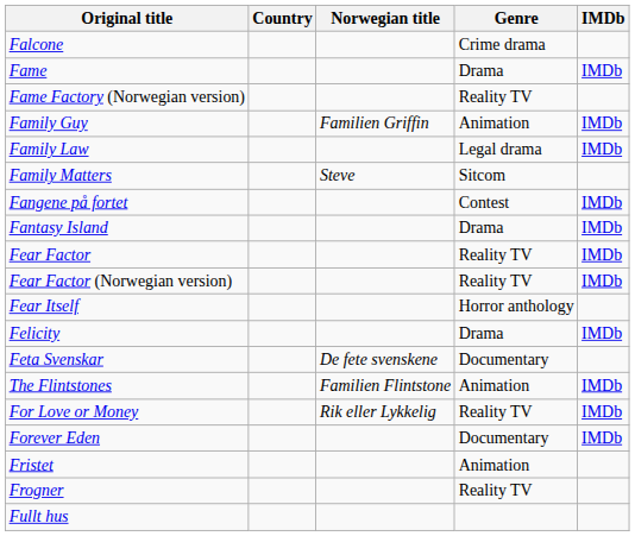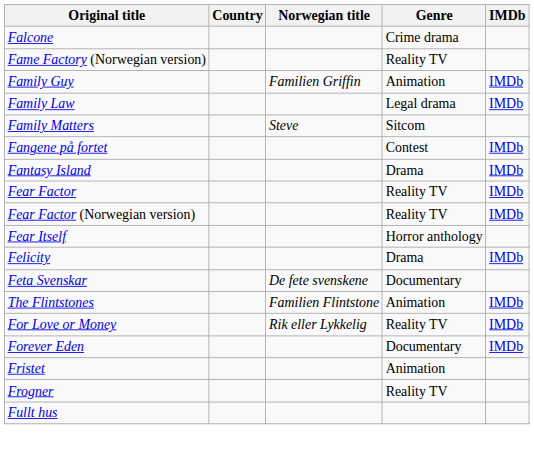 <table class="wikitable">
 <tr>
 <th>Original title</th>
 <th>Country</th>
 <th>Norwegian title</th>
 <th>Genre</th>
 <th>IMDb</th>
 </tr>
 <tr>
 <td><em><a href='#'>Falcone</a></em></td>
 <td></td>
 <td></td>
 <td>Crime drama</td>
 <td></td>
-</tr>
-<tr>
-<td><em><a href='#'>Fame</a></em></td>
-<td></td>
-<td></td>
-<td>Drama</td>
-<td><a href='#'>IMDb</a></td>
 </tr>
 <tr>
 <td><em><a href='#'>Fame Factory</a></em>   (Norwegian version)</td>
 <td></td>
 <td></td>
 <td>Reality TV</td>
 <td></td>
 </tr>
 <tr>
 <td><em><a href='#'>Family Guy</a></em></td>
 <td></td>
 <td><em>Familien Griffin</em></td>
 <td>Animation</td>
 <td><a href='#'>IMDb</a></td>
 </tr>
 <tr>
 <td><em><a href='#'>Family Law</a></em></td>
 <td></td>
 <td></td>
 <td>Legal drama</td>
 <td><a href='#'>IMDb</a></td>
 </tr>
 <tr>
 <td><em><a href='#'>Family Matters</a></em></td>
 <td></td>
 <td><em>Steve</em></td>
 <td>Sitcom</td>
 <td></td>
 </tr>
 <tr>
 <td><em><a href='#'>Fangene på fortet</a></em></td>
 <td></td>
 <td></td>
 <td>Contest</td>
 <td><a href='#'>IMDb</a></td>
 </tr>
 <tr>
 <td><em><a href='#'>Fantasy Island</a></em></td>
 <td></td>
 <td></td>
 <td>Drama</td>
 <td><a href='#'>IMDb</a></td>
 </tr>
 <tr>
 <td><em><a href='#'>Fear Factor</a></em></td>
 <td></td>
 <td></td>
 <td>Reality TV</td>
 <td><a href='#'>IMDb</a></td>
 </tr>
 <tr>
 <td><em><a href='#'>Fear Factor</a></em>  (Norwegian version)</td>
 <td></td>
 <td></td>
 <td>Reality TV</td>
 <td><a href='#'>IMDb</a></td>
 </tr>
 <tr>
 <td><em><a href='#'>Fear Itself</a></em></td>
 <td></td>
 <td></td>
 <td>Horror anthology</td>
 <td></td>
 </tr>
 <tr>
 <td><em><a href='#'>Felicity</a></em></td>
 <td></td>
 <td></td>
 <td>Drama</td>
 <td><a href='#'>IMDb</a></td>
 </tr>
 <tr>
 <td><em><a href='#'>Feta Svenskar</a></em></td>
 <td></td>
 <td><em>De fete svenskene</em></td>
 <td>Documentary</td>
 <td></td>
 </tr>
 <tr>
 <td><em><a href='#'>The Flintstones</a></em></td>
 <td></td>
 <td><em>Familien Flintstone</em></td>
 <td>Animation</td>
 <td><a href='#'>IMDb</a></td>
 </tr>
 <tr>
 <td><em><a href='#'>For Love or Money</a></em></td>
 <td></td>
 <td><em>Rik eller Lykkelig</em></td>
 <td>Reality TV</td>
 <td><a href='#'>IMDb</a></td>
 </tr>
 <tr>
 <td><em><a href='#'>Forever Eden</a></em></td>
 <td></td>
 <td></td>
 <td>Documentary</td>
 <td><a href='#'>IMDb</a></td>
 </tr>
 <tr>
 <td><em><a href='#'>Fristet</a></em></td>
 <td></td>
 <td></td>
 <td>Animation</td>
 <td></td>
 </tr>
 <tr>
 <td><em><a href='#'>Frogner</a></em></td>
 <td></td>
 <td></td>
 <td>Reality TV</td>
 <td></td>
 </tr>
 <tr>
 <td><em><a href='#'>Fullt hus</a></em></td>
 <td></td>
 <td></td>
 <td></td>
 <td></td>
 </tr>
 </table>
